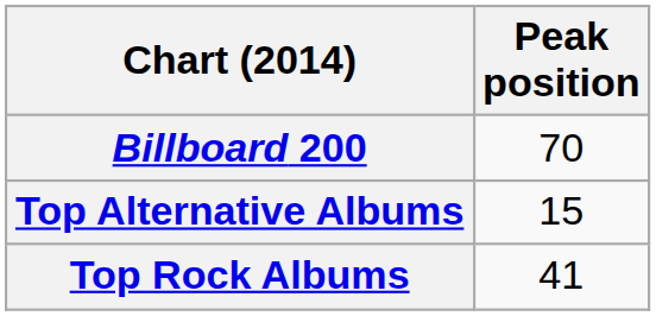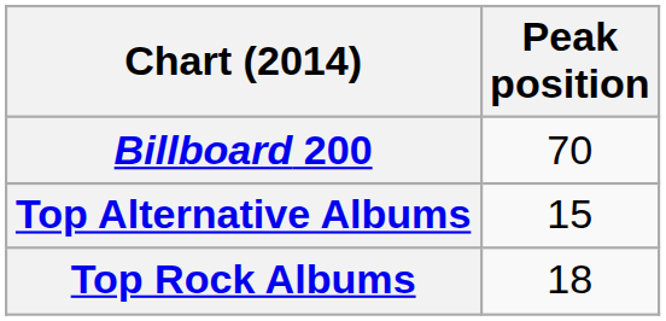 <table class="wikitable plainrowheaders sortable" style="text-align:center;">
 <tr>
 <th scope="col">Chart (2014)</th>
 <th scope="col">Peak<br>position</th>
 </tr>
 <tr>
 <th scope="row"><a href='#'><em>Billboard</em> 200</a></th>
 <td>70</td>
 </tr>
 <tr>
 <th scope="row"><a href='#'>Top Alternative Albums</a></th>
 <td>15</td>
 </tr>
 <tr>
 <th scope="row"><a href='#'>Top Rock Albums</a></th>
-<td>41</td>
+<td>18</td>
 </tr>
 </table>
